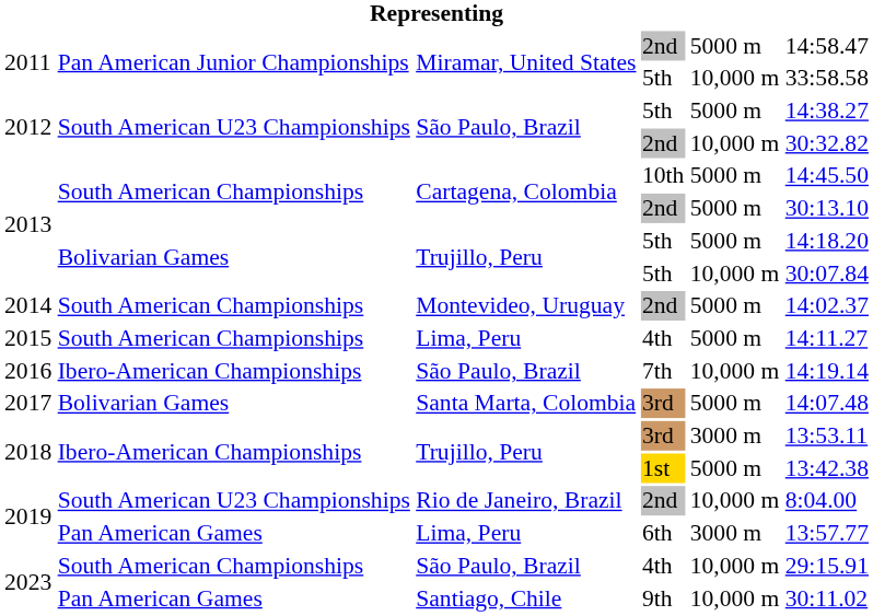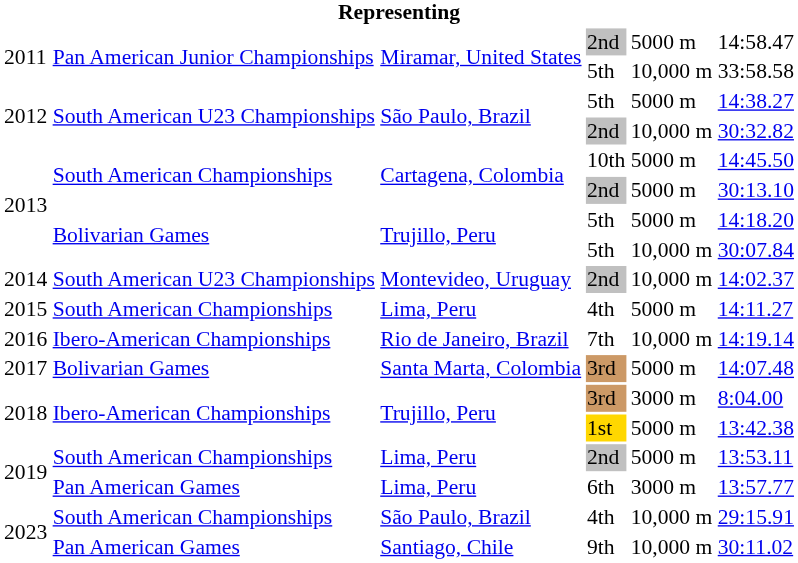 <table>
 <tr>
 <th colspan="6">Representing </th>
 </tr>
 <tr>
 <td rowspan=2>2011</td>
 <td rowspan=2><a href='#'>Pan American Junior Championships</a></td>
 <td rowspan=2><a href='#'>Miramar, United States</a></td>
 <td bgcolor=silver>2nd</td>
 <td>5000 m</td>
 <td>14:58.47</td>
 </tr>
 <tr>
 <td>5th</td>
 <td>10,000 m</td>
 <td>33:58.58</td>
 </tr>
 <tr>
 <td rowspan=2>2012</td>
 <td rowspan=2><a href='#'>South American U23 Championships</a></td>
 <td rowspan=2><a href='#'>São Paulo, Brazil</a></td>
 <td>5th</td>
 <td>5000 m</td>
 <td><a href='#'>14:38.27</a></td>
 </tr>
 <tr>
 <td bgcolor=silver>2nd</td>
 <td>10,000 m</td>
 <td><a href='#'>30:32.82</a></td>
 </tr>
 <tr>
 <td rowspan=4>2013</td>
 <td rowspan=2><a href='#'>South American Championships</a></td>
 <td rowspan=2><a href='#'>Cartagena, Colombia</a></td>
 <td>10th</td>
 <td>5000 m</td>
 <td><a href='#'>14:45.50</a></td>
 </tr>
 <tr>
 <td bgcolor=silver>2nd</td>
 <td>5000 m</td>
 <td><a href='#'>30:13.10</a></td>
 </tr>
 <tr>
 <td rowspan=2><a href='#'>Bolivarian Games</a></td>
 <td rowspan=2><a href='#'>Trujillo, Peru</a></td>
 <td>5th</td>
 <td>5000 m</td>
 <td><a href='#'>14:18.20</a></td>
 </tr>
 <tr>
 <td>5th</td>
 <td>10,000 m</td>
 <td><a href='#'>30:07.84</a></td>
 </tr>
 <tr>
 <td>2014</td>
-<td><a href='#'>South American Championships</a></td>
+<td><a href='#'>South American U23 Championships</a></td>
 <td><a href='#'>Montevideo, Uruguay</a></td>
 <td bgcolor=silver>2nd</td>
-<td>5000 m</td>
+<td>10,000 m</td>
 <td><a href='#'>14:02.37</a></td>
 </tr>
 <tr>
 <td>2015</td>
 <td><a href='#'>South American Championships</a></td>
 <td><a href='#'>Lima, Peru</a></td>
 <td>4th</td>
 <td>5000 m</td>
 <td><a href='#'>14:11.27</a></td>
 </tr>
 <tr>
 <td>2016</td>
 <td><a href='#'>Ibero-American Championships</a></td>
-<td><a href='#'>São Paulo, Brazil</a></td>
+<td><a href='#'>Rio de Janeiro, Brazil</a></td>
 <td>7th</td>
 <td>10,000 m</td>
 <td><a href='#'>14:19.14</a></td>
 </tr>
 <tr>
 <td>2017</td>
 <td><a href='#'>Bolivarian Games</a></td>
 <td><a href='#'>Santa Marta, Colombia</a></td>
 <td bgcolor=cc9966>3rd</td>
 <td>5000 m</td>
 <td><a href='#'>14:07.48</a></td>
 </tr>
 <tr>
 <td rowspan=2>2018</td>
 <td rowspan=2><a href='#'>Ibero-American Championships</a></td>
 <td rowspan=2><a href='#'>Trujillo, Peru</a></td>
 <td bgcolor=cc9966>3rd</td>
 <td>3000 m</td>
-<td><a href='#'>13:53.11</a></td>
+<td><a href='#'>8:04.00</a></td>
 </tr>
 <tr>
 <td bgcolor=gold>1st</td>
 <td>5000 m</td>
 <td><a href='#'>13:42.38</a></td>
 </tr>
 <tr>
 <td rowspan=2>2019</td>
-<td><a href='#'>South American U23 Championships</a></td>
-<td><a href='#'>Rio de Janeiro, Brazil</a></td>
+<td><a href='#'>South American Championships</a></td>
+<td><a href='#'>Lima, Peru</a></td>
 <td bgcolor=silver>2nd</td>
-<td>10,000 m</td>
-<td><a href='#'>8:04.00</a></td>
+<td>5000 m</td>
+<td><a href='#'>13:53.11</a></td>
 </tr>
 <tr>
 <td><a href='#'>Pan American Games</a></td>
 <td><a href='#'>Lima, Peru</a></td>
 <td>6th</td>
 <td>3000 m</td>
 <td><a href='#'>13:57.77</a></td>
 </tr>
 <tr>
 <td rowspan=2>2023</td>
 <td><a href='#'>South American Championships</a></td>
 <td><a href='#'>São Paulo, Brazil</a></td>
 <td>4th</td>
 <td>10,000 m</td>
 <td><a href='#'>29:15.91</a></td>
 </tr>
 <tr>
 <td><a href='#'>Pan American Games</a></td>
 <td><a href='#'>Santiago, Chile</a></td>
 <td>9th</td>
 <td>10,000 m</td>
 <td><a href='#'>30:11.02</a></td>
 </tr>
 </table>
